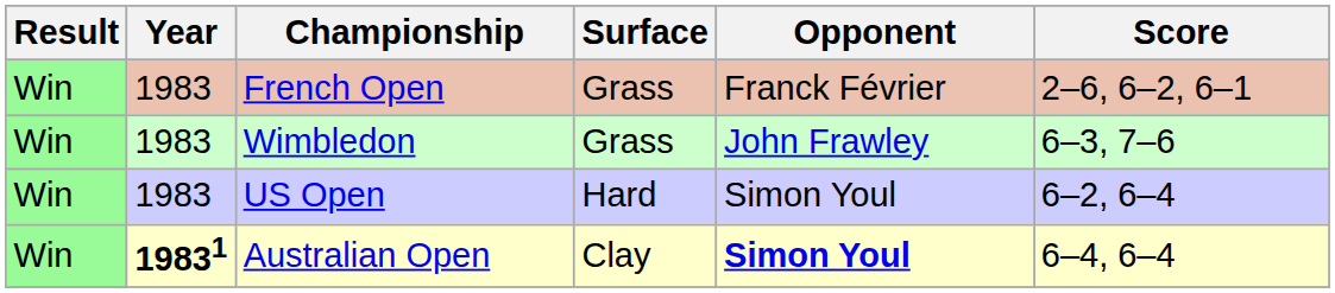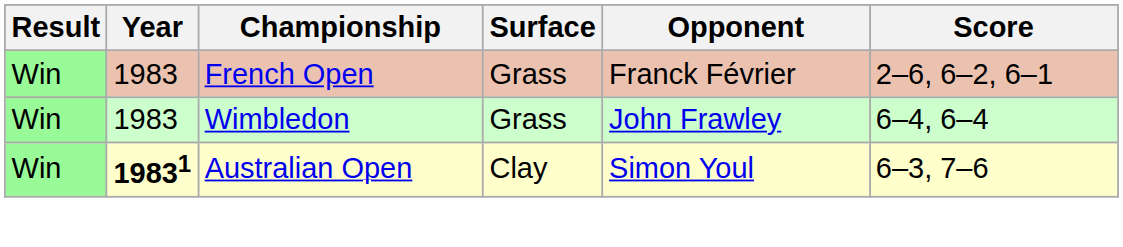 <table class="sortable wikitable">
 <tr>
 <th style="width:40px">Result</th>
 <th style="width:40px">Year</th>
 <th style="width:150px">Championship</th>
 <th style="width:50px">Surface</th>
 <th style="width:140px">Opponent</th>
 <th style="width:130px" class="unsortable">Score</th>
 </tr>
 <tr style="background:#ebc2af;">
 <td style="background:#98fb98;">Win</td>
 <td>1983</td>
 <td><a href='#'>French Open</a></td>
 <td>Grass</td>
 <td> Franck Février</td>
 <td>2–6, 6–2, 6–1</td>
 </tr>
 <tr style="background:#ccffcc;">
 <td style="background:#98fb98;">Win</td>
 <td>1983</td>
 <td><a href='#'>Wimbledon</a></td>
 <td>Grass</td>
 <td> <a href='#'>John Frawley</a></td>
-<td>6–3, 7–6</td>
-</tr>
-<tr style="background:#ccccff;">
-<td style="background:#98fb98;">Win</td>
-<td>1983</td>
-<td><a href='#'>US Open</a></td>
-<td>Hard</td>
-<td> Simon Youl</td>
-<td>6–2, 6–4</td>
+<td>6–4, 6–4</td>
 </tr>
 <tr style="background:#ffffcc;">
 <td style="background:#98fb98;">Win</td>
 <td><strong>1983<sup>1</sup></strong></td>
 <td><a href='#'>Australian Open</a></td>
 <td>Clay</td>
-<td><strong> <a href='#'>Simon Youl</a></strong></td>
-<td>6–4, 6–4</td>
+<td> <a href='#'>Simon Youl</a></td>
+<td>6–3, 7–6</td>
 </tr>
 </table>
